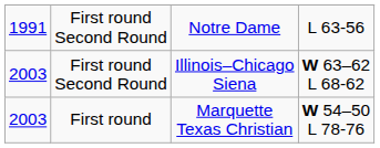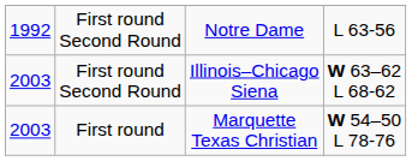 <table class="wikitable" style="text-align:center">
 <tr>
 </tr>
 <tr>
-<td><a href='#'>1991</a></td>
+<td><a href='#'>1992</a></td>
 <td>First round<br>Second Round</td>
 <td><a href='#'>Notre Dame</a></td>
 <td>L 63-56</td>
 </tr>
 <tr>
 <td><a href='#'>2003</a></td>
 <td>First round<br>Second Round</td>
 <td><a href='#'>Illinois–Chicago</a><br><a href='#'>Siena</a></td>
 <td><strong>W</strong> 63–62<br> L 68-62</td>
 </tr>
 <tr>
 <td><a href='#'>2003</a></td>
 <td>First round</td>
 <td><a href='#'>Marquette</a><br><a href='#'>Texas Christian</a></td>
 <td><strong>W</strong> 54–50<br>L 78-76</td>
 </tr>
 </table>
